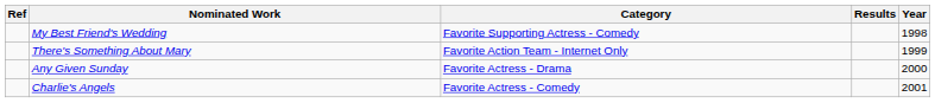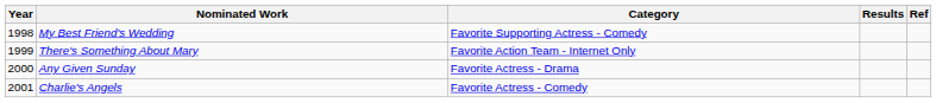 <table class="wikitable">
 <tr>
-<th scope="col" style="width:1em;">Ref</th>
+<th scope="col" style="width:1em;">Year</th>
 <th scope="col" style="width:35em;">Nominated Work</th>
 <th scope="col" style="width:35em;">Category</th>
 <th scope="col" style="width:1em;">Results</th>
-<th scope="col" style="width:1em;">Year</th>
+<th scope="col" style="width:1em;">Ref</th>
 </tr>
 <tr>
-<td></td>
+<td>1998</td>
 <td><em><a href='#'>My Best Friend's Wedding</a></em></td>
 <td><a href='#'>Favorite Supporting Actress - Comedy</a></td>
 <td></td>
-<td>1998</td>
+<td></td>
 </tr>
 <tr>
-<td></td>
+<td>1999</td>
 <td><em><a href='#'>There's Something About Mary</a></em></td>
 <td><a href='#'>Favorite Action Team - Internet Only</a></td>
 <td></td>
-<td>1999</td>
+<td></td>
 </tr>
 <tr>
-<td></td>
+<td>2000</td>
 <td><em><a href='#'>Any Given Sunday</a></em></td>
 <td><a href='#'>Favorite Actress - Drama</a></td>
 <td></td>
-<td>2000</td>
+<td></td>
 </tr>
 <tr>
-<td></td>
+<td>2001</td>
 <td><em><a href='#'>Charlie's Angels</a></em></td>
 <td><a href='#'>Favorite Actress - Comedy</a></td>
 <td></td>
-<td>2001</td>
+<td></td>
 </tr>
 </table>
